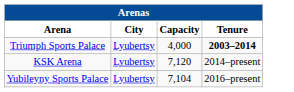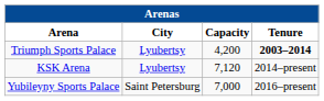 <table class="wikitable" style="text-align:center">
 <tr>
 <th colspan="4" style="text-align:center; color:white; background:#044A94;">Arenas</th>
 </tr>
 <tr>
 <th style="text-align:center; background:white;">Arena</th>
 <th style="text-align:center; background:white;">City</th>
 <th style="text-align:center; background:white;">Capacity</th>
 <th style="text-align:center; background:white;">Tenure</th>
 </tr>
 <tr>
 <td><a href='#'>Triumph Sports Palace</a></td>
 <td><a href='#'>Lyubertsy</a></td>
-<td>4,000</td>
+<td>4,200</td>
 <td><strong>2003–2014</strong></td>
 </tr>
 <tr>
 <td><a href='#'>KSK Arena</a></td>
 <td><a href='#'>Lyubertsy</a></td>
 <td>7,120</td>
 <td>2014–present</td>
 </tr>
 <tr>
 <td><a href='#'>Yubileyny Sports Palace</a></td>
-<td><a href='#'>Lyubertsy</a></td>
-<td>7,104</td>
+<td>Saint Petersburg</td>
+<td>7,000</td>
 <td>2016–present</td>
 </tr>
 </table>
